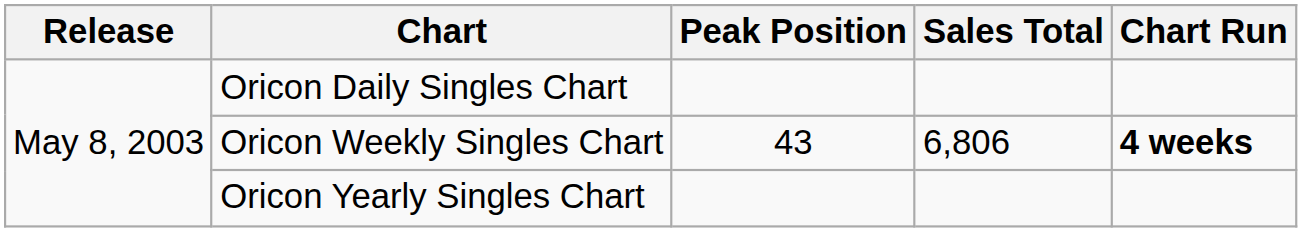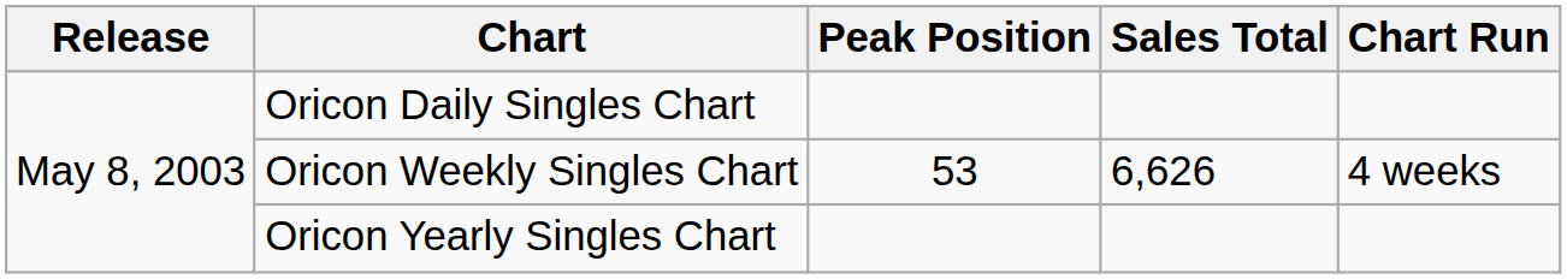 <table class="wikitable">
 <tr>
 <th>Release</th>
 <th>Chart</th>
 <th>Peak Position</th>
 <th>Sales Total</th>
 <th>Chart Run</th>
 </tr>
 <tr>
 <td rowspan="3">May 8, 2003</td>
 <td>Oricon Daily Singles Chart</td>
 <td align="center"></td>
 <td></td>
 <td></td>
 </tr>
 <tr>
 <td>Oricon Weekly Singles Chart</td>
-<td align="center">43</td>
-<td>6,806</td>
-<td><strong>4 weeks</strong></td>
+<td align="center">53</td>
+<td>6,626</td>
+<td>4 weeks</td>
 </tr>
 <tr>
 <td>Oricon Yearly Singles Chart</td>
 <td align="center"></td>
 <td></td>
 <td></td>
 </tr>
 </table>
